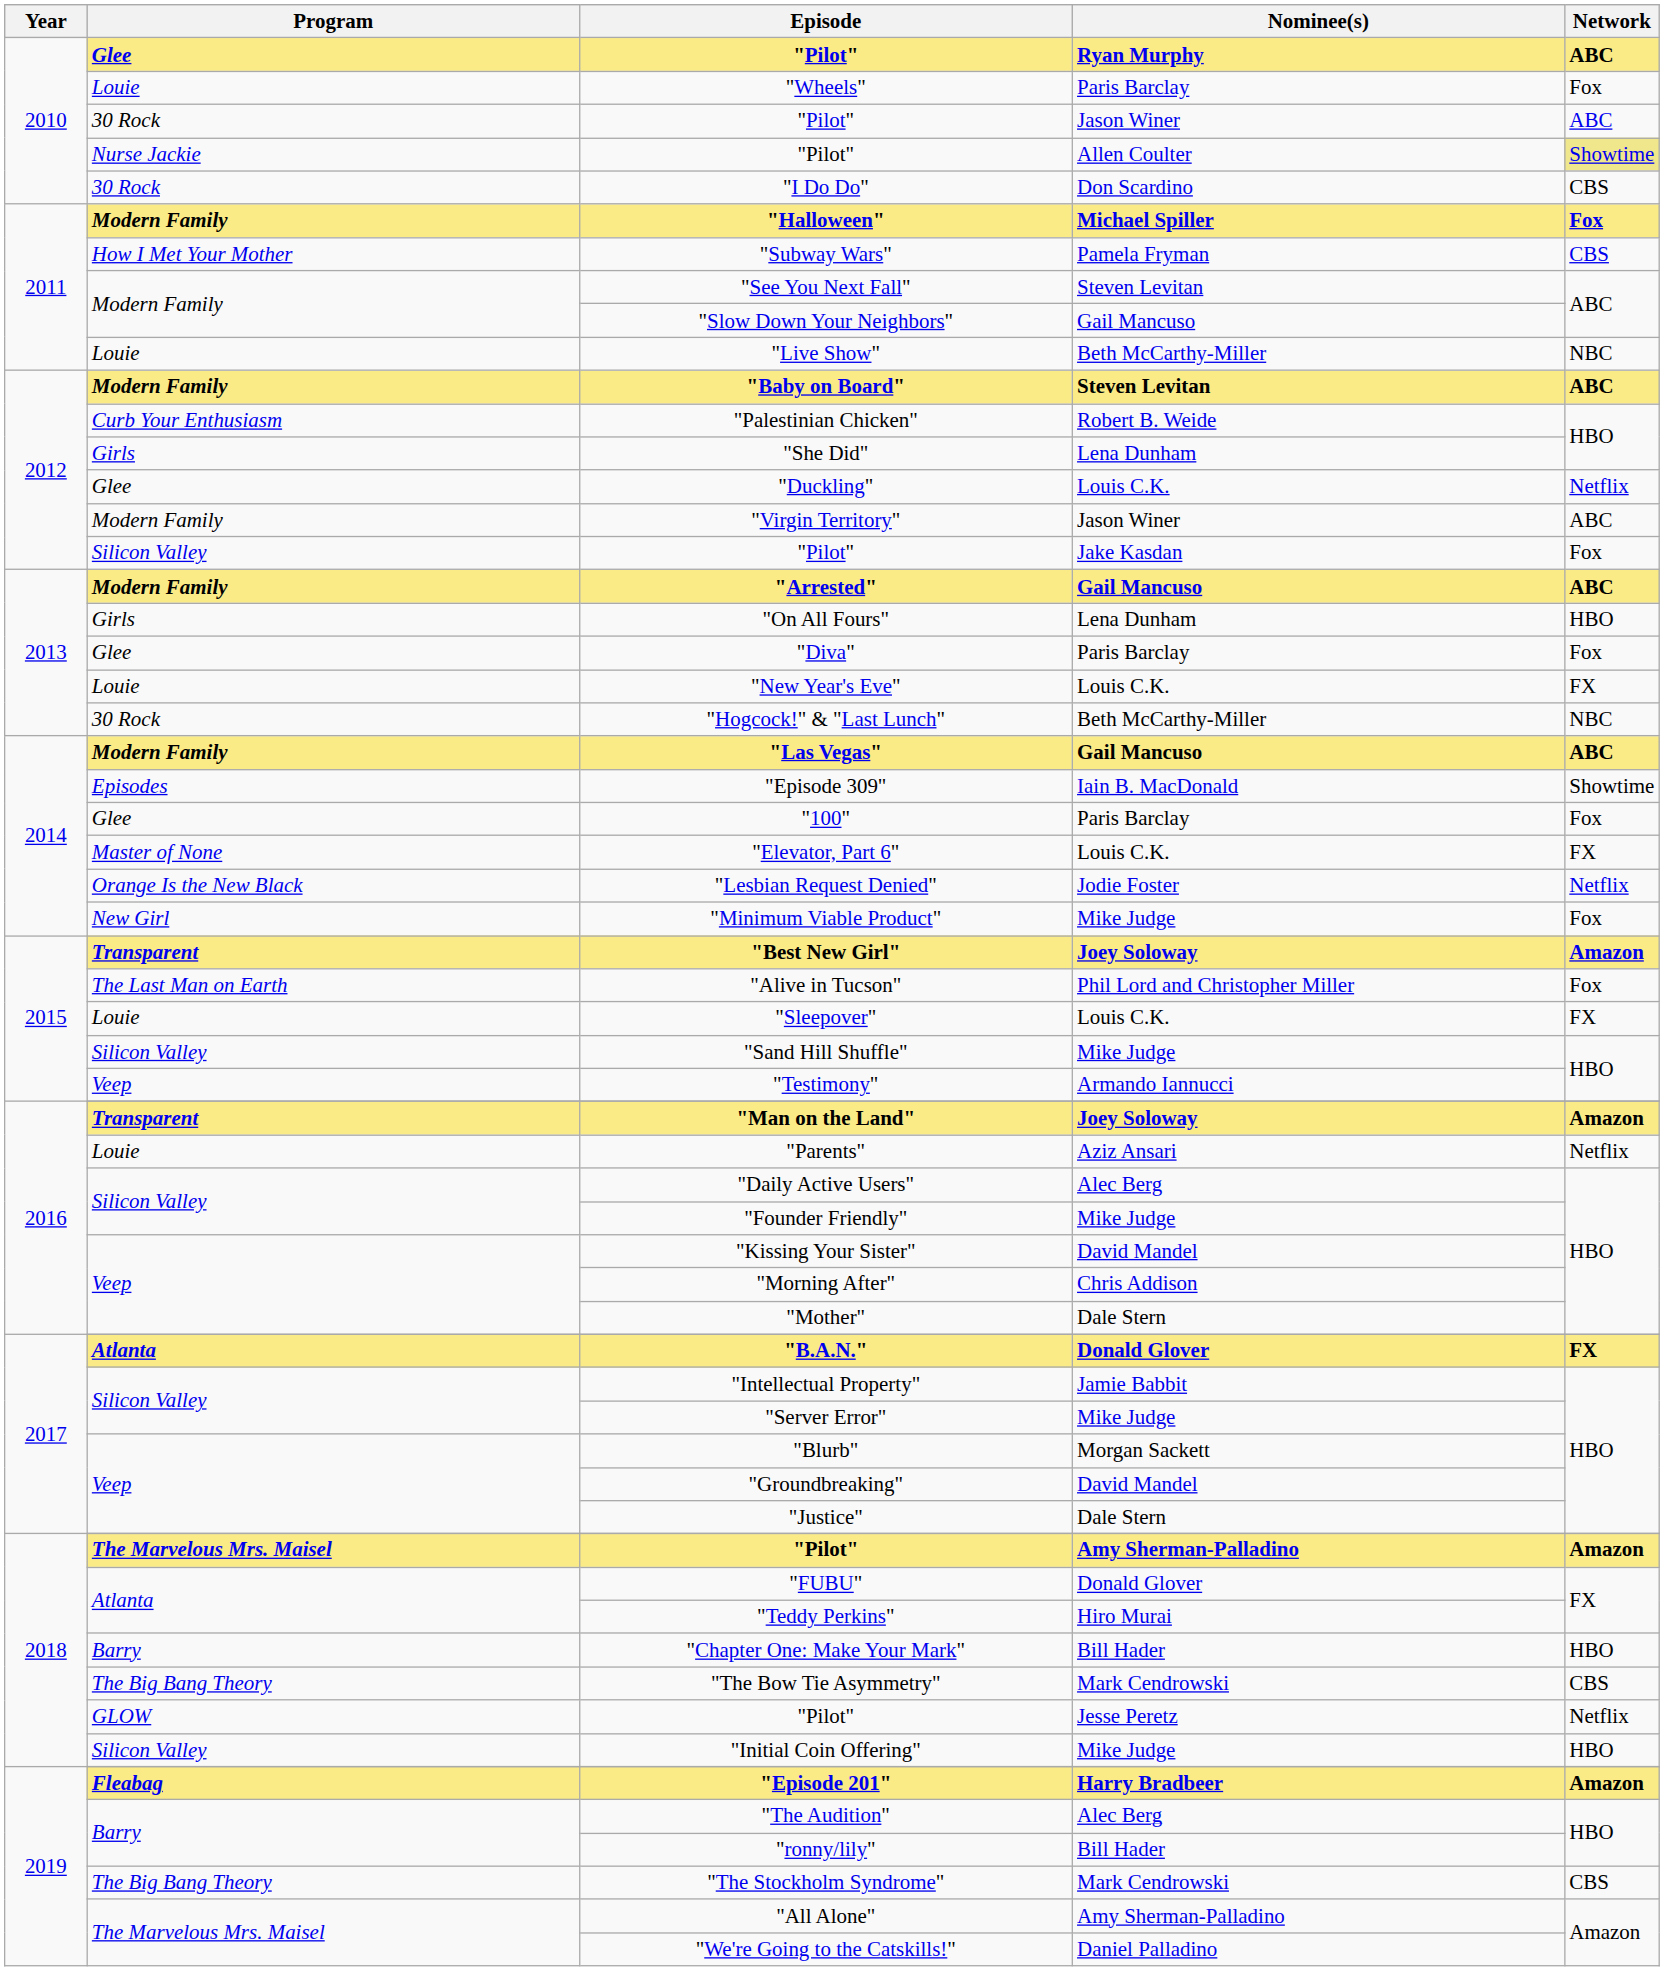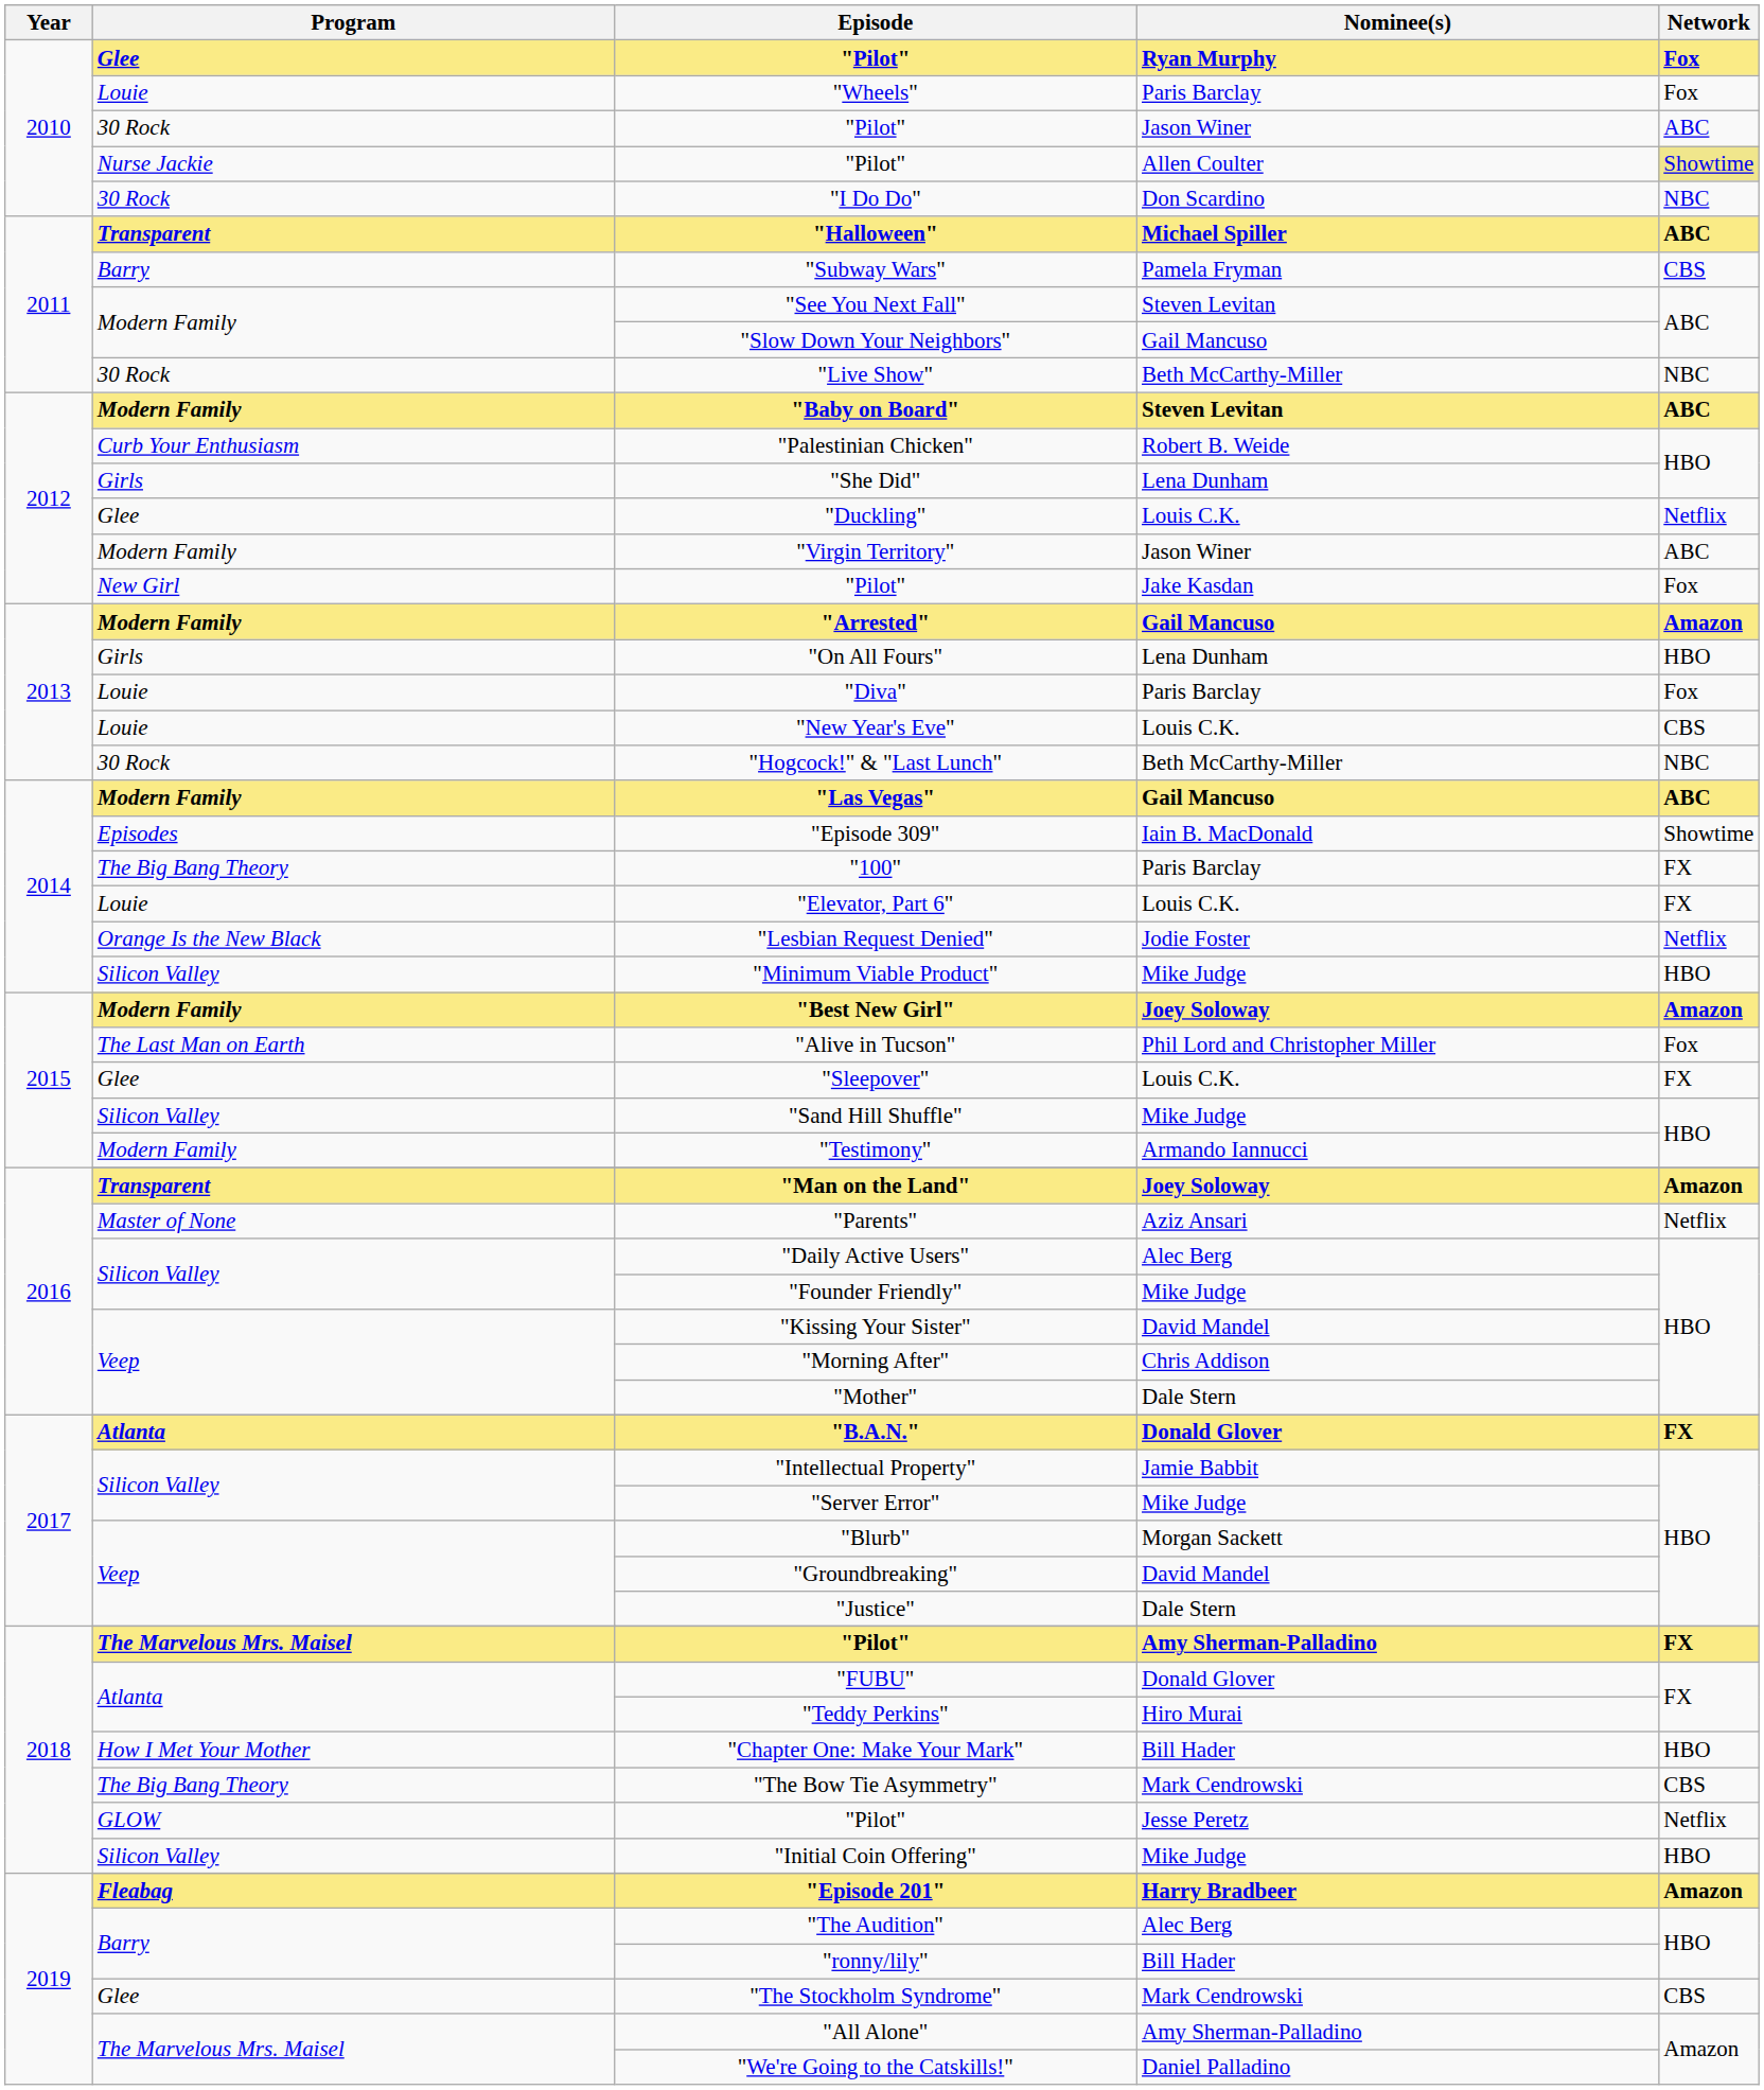 <table class="wikitable" style="width:100%">
 <tr bgcolor="#bebebe">
 <th width="5%">Year</th>
 <th width="30%">Program</th>
 <th width="30%">Episode</th>
 <th width="30%">Nominee(s)</th>
 <th width="5%">Network</th>
 </tr>
 <tr>
 <td rowspan=5 align=center><a href='#'>2010</a><br></td>
 <td style="background:#FAEB86;"><strong><em><a href='#'>Glee</a></em></strong></td>
 <td style="background:#FAEB86;" align=center><strong>"<a href='#'>Pilot</a>"</strong></td>
 <td style="background:#FAEB86;"><strong><a href='#'>Ryan Murphy</a></strong></td>
-<td style="background:#FAEB86;"><strong>ABC</strong></td>
+<td style="background:#FAEB86;"><strong><a href='#'>Fox</a></strong></td>
 </tr>
 <tr>
 <td><em><a href='#'>Louie</a></em></td>
 <td align=center>"<a href='#'>Wheels</a>"</td>
 <td><a href='#'>Paris Barclay</a></td>
 <td>Fox</td>
 </tr>
 <tr>
 <td><em>30 Rock</em></td>
 <td align=center>"<a href='#'>Pilot</a>"</td>
 <td><a href='#'>Jason Winer</a></td>
 <td><a href='#'>ABC</a></td>
 </tr>
 <tr>
 <td><em><a href='#'>Nurse Jackie</a></em></td>
 <td align=center>"Pilot"</td>
 <td><a href='#'>Allen Coulter</a></td>
 <td style="background: khaki;"><a href='#'>Showtime</a></td>
 </tr>
 <tr>
 <td><em><a href='#'>30 Rock</a></em></td>
 <td align=center>"<a href='#'>I Do Do</a>"</td>
 <td><a href='#'>Don Scardino</a></td>
-<td>CBS</td>
+<td><a href='#'>NBC</a></td>
 </tr>
 <tr>
 <td rowspan="5" align=center><a href='#'>2011</a><br></td>
-<td style="background:#FAEB86;"><strong><em>Modern Family</em></strong></td>
+<td style="background:#FAEB86;"><strong><em><a href='#'>Transparent</a></em></strong></td>
 <td style="background:#FAEB86;" align=center><strong>"<a href='#'>Halloween</a>"</strong></td>
 <td style="background:#FAEB86;"><strong><a href='#'>Michael Spiller</a></strong></td>
-<td style="background:#FAEB86;"><strong><a href='#'>Fox</a></strong></td>
+<td style="background:#FAEB86;"><strong>ABC</strong></td>
 </tr>
 <tr>
-<td><em><a href='#'>How I Met Your Mother</a></em></td>
+<td><em><a href='#'>Barry</a></em></td>
 <td align=center>"<a href='#'>Subway Wars</a>"</td>
 <td><a href='#'>Pamela Fryman</a></td>
 <td><a href='#'>CBS</a></td>
 </tr>
 <tr>
 <td rowspan=2><em>Modern Family</em></td>
 <td align=center>"<a href='#'>See You Next Fall</a>"</td>
 <td><a href='#'>Steven Levitan</a></td>
 <td rowspan=2>ABC</td>
 </tr>
 <tr>
 <td align=center>"<a href='#'>Slow Down Your Neighbors</a>"</td>
 <td><a href='#'>Gail Mancuso</a></td>
 </tr>
 <tr>
-<td><em>Louie</em></td>
+<td><em>30 Rock</em></td>
 <td align=center>"<a href='#'>Live Show</a>"</td>
 <td><a href='#'>Beth McCarthy-Miller</a></td>
 <td>NBC</td>
 </tr>
 <tr>
 <td rowspan="6" align=center><a href='#'>2012</a><br></td>
 <td style="background:#FAEB86;"><strong><em>Modern Family</em></strong></td>
 <td style="background:#FAEB86;" align=center><strong>"<a href='#'>Baby on Board</a>"</strong></td>
 <td style="background:#FAEB86;"><strong>Steven Levitan</strong></td>
 <td style="background:#FAEB86;"><strong>ABC</strong></td>
 </tr>
 <tr>
 <td><em><a href='#'>Curb Your Enthusiasm</a></em></td>
 <td align=center>"Palestinian Chicken"</td>
 <td><a href='#'>Robert B. Weide</a></td>
 <td rowspan=2>HBO</td>
 </tr>
 <tr>
 <td><em><a href='#'>Girls</a></em></td>
 <td align=center>"She Did"</td>
 <td><a href='#'>Lena Dunham</a></td>
 </tr>
 <tr>
 <td><em>Glee</em></td>
 <td align=center>"<a href='#'>Duckling</a>"</td>
 <td><a href='#'>Louis C.K.</a></td>
 <td><a href='#'>Netflix</a></td>
 </tr>
 <tr>
 <td><em>Modern Family</em></td>
 <td align=center>"<a href='#'>Virgin Territory</a>"</td>
 <td>Jason Winer</td>
 <td>ABC</td>
 </tr>
 <tr>
-<td><em><a href='#'>Silicon Valley</a></em></td>
+<td><em><a href='#'>New Girl</a></em></td>
 <td align=center>"<a href='#'>Pilot</a>"</td>
 <td><a href='#'>Jake Kasdan</a></td>
 <td>Fox</td>
 </tr>
 <tr>
 <td rowspan="5" align=center><a href='#'>2013</a><br></td>
 <td style="background:#FAEB86;"><strong><em>Modern Family</em></strong></td>
 <td style="background:#FAEB86;" align=center><strong>"<a href='#'>Arrested</a>"</strong></td>
 <td style="background:#FAEB86;"><strong><a href='#'>Gail Mancuso</a></strong></td>
-<td style="background:#FAEB86;"><strong>ABC</strong></td>
+<td style="background:#FAEB86;"><strong><a href='#'>Amazon</a></strong></td>
 </tr>
 <tr>
 <td><em>Girls</em></td>
 <td align=center>"On All Fours"</td>
 <td>Lena Dunham</td>
 <td>HBO</td>
 </tr>
 <tr>
-<td><em>Glee</em></td>
+<td><em>Louie</em></td>
 <td align=center>"<a href='#'>Diva</a>"</td>
 <td>Paris Barclay</td>
 <td>Fox</td>
 </tr>
 <tr>
 <td><em>Louie</em></td>
 <td align=center>"<a href='#'>New Year's Eve</a>"</td>
 <td>Louis C.K.</td>
-<td>FX</td>
+<td>CBS</td>
 </tr>
 <tr>
 <td><em>30 Rock</em></td>
 <td align=center>"<a href='#'>Hogcock!</a>" & "<a href='#'>Last Lunch</a>"</td>
 <td>Beth McCarthy-Miller</td>
 <td>NBC</td>
 </tr>
 <tr>
 <td rowspan="6" align=center><a href='#'>2014</a><br></td>
 <td style="background:#FAEB86;"><strong><em>Modern Family</em></strong></td>
 <td style="background:#FAEB86;" align=center><strong>"<a href='#'>Las Vegas</a>"</strong></td>
 <td style="background:#FAEB86;"><strong>Gail Mancuso</strong></td>
 <td style="background:#FAEB86;"><strong>ABC</strong></td>
 </tr>
 <tr>
 <td><em><a href='#'>Episodes</a></em></td>
 <td align=center>"Episode 309"</td>
 <td><a href='#'>Iain B. MacDonald</a></td>
 <td>Showtime</td>
 </tr>
 <tr>
-<td><em>Glee</em></td>
+<td><em><a href='#'>The Big Bang Theory</a></em></td>
 <td align=center>"<a href='#'>100</a>"</td>
 <td>Paris Barclay</td>
-<td>Fox</td>
+<td>FX</td>
 </tr>
 <tr>
-<td><em><a href='#'>Master of None</a></em></td>
+<td><em>Louie</em></td>
 <td align=center>"<a href='#'>Elevator, Part 6</a>"</td>
 <td>Louis C.K.</td>
 <td>FX</td>
 </tr>
 <tr>
 <td><em><a href='#'>Orange Is the New Black</a></em></td>
 <td align=center>"<a href='#'>Lesbian Request Denied</a>"</td>
 <td><a href='#'>Jodie Foster</a></td>
 <td><a href='#'>Netflix</a></td>
 </tr>
 <tr>
-<td><em><a href='#'>New Girl</a></em></td>
+<td><em><a href='#'>Silicon Valley</a></em></td>
 <td align=center>"<a href='#'>Minimum Viable Product</a>"</td>
 <td><a href='#'>Mike Judge</a></td>
-<td>Fox</td>
+<td>HBO</td>
 </tr>
 <tr>
 <td rowspan="5" align=center><a href='#'>2015</a><br></td>
-<td style="background:#FAEB86;"><strong><em><a href='#'>Transparent</a></em></strong></td>
+<td style="background:#FAEB86;"><strong><em>Modern Family</em></strong></td>
 <td style="background:#FAEB86;" align=center><strong>"Best New Girl"</strong></td>
 <td style="background:#FAEB86;"><strong><a href='#'>Joey Soloway</a></strong></td>
 <td style="background:#FAEB86;"><strong><a href='#'>Amazon</a></strong></td>
 </tr>
 <tr>
 <td><em><a href='#'>The Last Man on Earth</a></em></td>
 <td align=center>"Alive in Tucson"</td>
 <td><a href='#'>Phil Lord and Christopher Miller</a></td>
 <td>Fox</td>
 </tr>
 <tr>
-<td><em>Louie</em></td>
+<td><em>Glee</em></td>
 <td align=center>"<a href='#'>Sleepover</a>"</td>
 <td>Louis C.K.</td>
 <td>FX</td>
 </tr>
 <tr>
 <td><em><a href='#'>Silicon Valley</a></em></td>
 <td align=center>"Sand Hill Shuffle"</td>
 <td><a href='#'>Mike Judge</a></td>
 <td rowspan=2>HBO</td>
 </tr>
 <tr>
-<td><em><a href='#'>Veep</a></em></td>
+<td><em><a href='#'>Modern Family</a></em></td>
 <td align=center>"<a href='#'>Testimony</a>"</td>
 <td><a href='#'>Armando Iannucci</a></td>
 </tr>
 <tr>
 <td rowspan="8" align=center><a href='#'>2016</a><br></td>
 </tr>
 <tr style="background:#FAEB86" colspan="5">
 <td><strong><em><a href='#'>Transparent</a></em></strong></td>
 <td align=center><strong>"Man on the Land"</strong></td>
 <td><strong><a href='#'>Joey Soloway</a></strong></td>
 <td><strong>Amazon</strong></td>
 </tr>
 <tr>
-<td><em>Louie</em></td>
+<td><em><a href='#'>Master of None</a></em></td>
 <td align=center>"Parents"</td>
 <td><a href='#'>Aziz Ansari</a></td>
 <td>Netflix</td>
 </tr>
 <tr>
 <td rowspan=2><em><a href='#'>Silicon Valley</a></em></td>
 <td align=center>"Daily Active Users"</td>
 <td><a href='#'>Alec Berg</a></td>
 <td rowspan=5>HBO</td>
 </tr>
 <tr>
 <td align=center>"Founder Friendly"</td>
 <td><a href='#'>Mike Judge</a></td>
 </tr>
 <tr>
 <td rowspan=3><em><a href='#'>Veep</a></em></td>
 <td align=center>"Kissing Your Sister"</td>
 <td><a href='#'>David Mandel</a></td>
 </tr>
 <tr>
 <td align=center>"Morning After"</td>
 <td><a href='#'>Chris Addison</a></td>
 </tr>
 <tr>
 <td align=center>"Mother"</td>
 <td>Dale Stern</td>
 </tr>
 <tr>
 <td rowspan="7" align=center><a href='#'>2017</a><br></td>
 </tr>
 <tr style="background:#FAEB86" colspan="5">
 <td><strong><em><a href='#'>Atlanta</a></em></strong></td>
 <td align=center><strong>"<a href='#'>B.A.N.</a>"</strong></td>
 <td><strong><a href='#'>Donald Glover</a></strong></td>
 <td><strong>FX</strong></td>
 </tr>
 <tr>
 <td rowspan=2><em><a href='#'>Silicon Valley</a></em></td>
 <td align=center>"Intellectual Property"</td>
 <td><a href='#'>Jamie Babbit</a></td>
 <td rowspan=5>HBO</td>
 </tr>
 <tr>
 <td align=center>"Server Error"</td>
 <td><a href='#'>Mike Judge</a></td>
 </tr>
 <tr>
 <td rowspan=3><em><a href='#'>Veep</a></em></td>
 <td align=center>"Blurb"</td>
 <td>Morgan Sackett</td>
 </tr>
 <tr>
 <td align=center>"Groundbreaking"</td>
 <td><a href='#'>David Mandel</a></td>
 </tr>
 <tr>
 <td align=center>"Justice"</td>
 <td>Dale Stern</td>
 </tr>
 <tr>
 <td rowspan="8" align=center><a href='#'>2018</a><br></td>
 </tr>
 <tr style="background:#FAEB86">
 <td><strong><em><a href='#'>The Marvelous Mrs. Maisel</a></em></strong></td>
 <td align=center><strong>"Pilot"</strong></td>
 <td><strong><a href='#'>Amy Sherman-Palladino</a></strong></td>
-<td><strong>Amazon</strong></td>
+<td><strong>FX</strong></td>
 </tr>
 <tr>
 <td rowspan="2"><em><a href='#'>Atlanta</a></em></td>
 <td align=center>"<a href='#'>FUBU</a>"</td>
 <td><a href='#'>Donald Glover</a></td>
 <td rowspan="2">FX</td>
 </tr>
 <tr>
 <td align=center>"<a href='#'>Teddy Perkins</a>"</td>
 <td><a href='#'>Hiro Murai</a></td>
 </tr>
 <tr>
-<td><em><a href='#'>Barry</a></em></td>
+<td><em><a href='#'>How I Met Your Mother</a></em></td>
 <td align=center>"<a href='#'>Chapter One: Make Your Mark</a>"</td>
 <td><a href='#'>Bill Hader</a></td>
 <td>HBO</td>
 </tr>
 <tr>
 <td><em><a href='#'>The Big Bang Theory</a></em></td>
 <td align=center>"The Bow Tie Asymmetry"</td>
 <td><a href='#'>Mark Cendrowski</a></td>
 <td>CBS</td>
 </tr>
 <tr>
 <td><em><a href='#'>GLOW</a></em></td>
 <td align=center>"Pilot"</td>
 <td><a href='#'>Jesse Peretz</a></td>
 <td>Netflix</td>
 </tr>
 <tr>
 <td><em><a href='#'>Silicon Valley</a></em></td>
 <td align=center>"Initial Coin Offering"</td>
 <td><a href='#'>Mike Judge</a></td>
 <td>HBO</td>
 </tr>
 <tr>
 <td rowspan="7" align=center><a href='#'>2019</a><br></td>
 </tr>
 <tr style="background:#FAEB86">
 <td><strong><em><a href='#'>Fleabag</a></em></strong></td>
 <td align=center><strong>"<a href='#'>Episode 201</a>"</strong></td>
 <td><strong><a href='#'>Harry Bradbeer</a></strong></td>
 <td><strong>Amazon</strong></td>
 </tr>
 <tr>
 <td rowspan="2"><em><a href='#'>Barry</a></em></td>
 <td align=center>"<a href='#'>The Audition</a>"</td>
 <td><a href='#'>Alec Berg</a></td>
 <td rowspan="2">HBO</td>
 </tr>
 <tr>
 <td align=center>"<a href='#'>ronny/lily</a>"</td>
 <td><a href='#'>Bill Hader</a></td>
 </tr>
 <tr>
-<td><em><a href='#'>The Big Bang Theory</a></em></td>
+<td><em>Glee</em></td>
 <td align=center>"<a href='#'>The Stockholm Syndrome</a>"</td>
 <td><a href='#'>Mark Cendrowski</a></td>
 <td>CBS</td>
 </tr>
 <tr>
 <td rowspan="2"><em><a href='#'>The Marvelous Mrs. Maisel</a></em></td>
 <td align=center>"All Alone"</td>
 <td><a href='#'>Amy Sherman-Palladino</a></td>
 <td rowspan="2">Amazon</td>
 </tr>
 <tr>
 <td align=center>"<a href='#'>We're Going to the Catskills!</a>"</td>
 <td><a href='#'>Daniel Palladino</a></td>
 </tr>
 </table>
